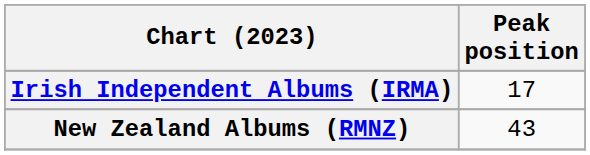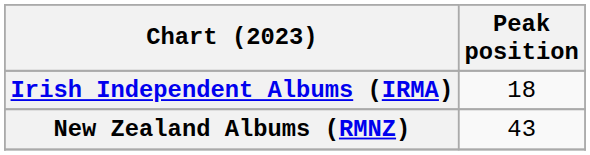 <table class="wikitable sortable plainrowheaders" style="text-align:center;">
 <tr>
 <th scope="col">Chart (2023)</th>
 <th scope="col">Peak<br>position</th>
 </tr>
 <tr>
 </tr>
 <tr>
 <th scope="row"><a href='#'>Irish Independent Albums</a> (<a href='#'>IRMA</a>)</th>
-<td>17</td>
+<td>18</td>
 </tr>
 <tr>
 </tr>
 <tr>
 </tr>
 <tr>
 </tr>
 <tr>
 <th scope="row">New Zealand Albums (<a href='#'>RMNZ</a>)</th>
 <td>43</td>
 </tr>
 <tr>
 </tr>
 <tr>
 </tr>
 <tr>
 </tr>
 <tr>
 </tr>
 <tr>
 </tr>
 <tr>
 </tr>
 <tr>
 </tr>
 </table>
